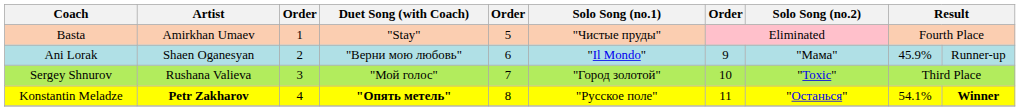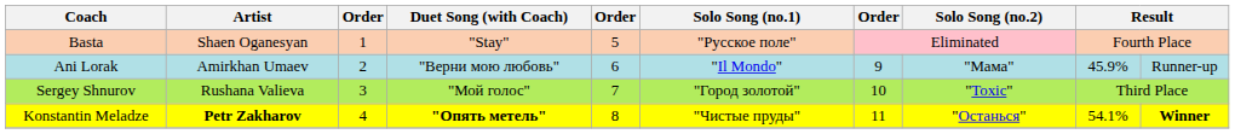 <table class="wikitable" style="text-align:center; width:100%;">
 <tr>
 <th scope="col" width="14%">Coach</th>
 <th scope="col" width="15%">Artist</th>
 <th scope="col" width="02%">Order</th>
 <th scope="col" width="18%">Duet Song (with Coach)</th>
 <th scope="col" width="02%">Order</th>
 <th scope="col" width="19%">Solo Song (no.1)</th>
 <th scope="col" width="02%">Order</th>
 <th scope="col" width="15%">Solo Song (no.2)</th>
 <th colspan="2" width="14%">Result</th>
 </tr>
 <tr bgcolor=#FBCEB1>
 <td>Basta</td>
-<td>Amirkhan Umaev</td>
+<td>Shaen Oganesyan</td>
 <td>1</td>
 <td>"Stay"</td>
 <td>5</td>
-<td>"Чистые пруды"</td>
+<td>"Русское поле"</td>
 <td colspan=2 style="background:pink;">Eliminated</td>
 <td colspan=2>Fourth Place</td>
 </tr>
 <tr bgcolor=#B0E0E6>
 <td>Ani Lorak</td>
-<td>Shaen Oganesyan</td>
+<td>Amirkhan Umaev</td>
 <td>2</td>
 <td>"Верни мою любовь"</td>
 <td>6</td>
 <td>"<a href='#'>Il Mondo</a>"</td>
 <td scope="row">9</td>
 <td>"Мама"</td>
 <td>45.9%</td>
 <td>Runner-up</td>
 </tr>
 <tr bgcolor=#B2EC5D>
 <td>Sergey Shnurov</td>
 <td>Rushana Valieva</td>
 <td>3</td>
 <td style="background:#B2EC5D;">"Мой голос"</td>
 <td>7</td>
 <td>"Город золотой"</td>
 <td>10</td>
 <td style="background:#B2EC5D;">"<a href='#'>Toxic</a>"</td>
 <td colspan=2>Third Place</td>
 </tr>
 <tr bgcolor=yellow>
 <td>Konstantin Meladze</td>
 <td><strong>Petr Zakharov</strong></td>
 <td>4</td>
 <td style="background:yellow;"><strong>"Опять метель"</strong></td>
 <td>8</td>
-<td>"Русское поле"</td>
+<td>"Чистые пруды"</td>
 <td>11</td>
 <td style="background:yellow;">"<a href='#'>Останься</a>"</td>
 <td>54.1%</td>
 <td><strong>Winner</strong></td>
 </tr>
 <tr>
 </tr>
 </table>
